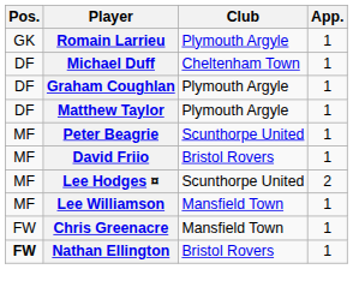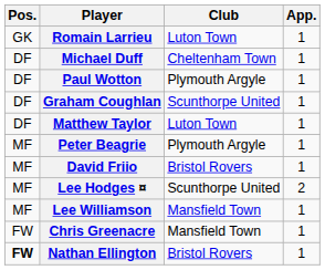 <table class="wikitable plainrowheaders" style="text-align: left">
 <tr>
 <th scope=col>Pos.</th>
 <th scope=col>Player</th>
 <th scope=col>Club</th>
 <th scope=col>App.</th>
 </tr>
 <tr>
 <td style=text-align:center>GK</td>
 <th scope=row><a href='#'>Romain Larrieu</a></th>
-<td><a href='#'>Plymouth Argyle</a></td>
+<td><a href='#'>Luton Town</a></td>
 <td style=text-align:center>1</td>
 </tr>
 <tr>
 <td style=text-align:center>DF</td>
 <th scope=row><a href='#'>Michael Duff</a></th>
 <td><a href='#'>Cheltenham Town</a></td>
 <td style=text-align:center>1</td>
 </tr>
 <tr>
 <td style=text-align:center>DF</td>
-<th scope=row><a href='#'>Graham Coughlan</a></th>
+<th scope=row><a href='#'>Paul Wotton</a></th>
 <td>Plymouth Argyle</td>
 <td style=text-align:center>1</td>
 </tr>
 <tr>
 <td style=text-align:center>DF</td>
+<th scope=row><a href='#'>Graham Coughlan</a></th>
+<td><a href='#'>Scunthorpe United</a></td>
+<td style=text-align:center>1</td>
+</tr>
+<tr>
+<td style=text-align:center>DF</td>
 <th scope=row><a href='#'>Matthew Taylor</a></th>
-<td>Plymouth Argyle</td>
+<td><a href='#'>Luton Town</a></td>
 <td style=text-align:center>1</td>
 </tr>
 <tr>
 <td style=text-align:center>MF</td>
 <th scope=row><a href='#'>Peter Beagrie</a></th>
-<td><a href='#'>Scunthorpe United</a></td>
+<td>Plymouth Argyle</td>
 <td style=text-align:center>1</td>
 </tr>
 <tr>
 <td style=text-align:center>MF</td>
 <th scope=row><a href='#'>David Friio</a></th>
 <td><a href='#'>Bristol Rovers</a></td>
 <td style=text-align:center>1</td>
 </tr>
 <tr>
 <td style=text-align:center>MF</td>
 <th scope=row><a href='#'>Lee Hodges</a> ¤</th>
 <td>Scunthorpe United</td>
 <td style=text-align:center>2</td>
 </tr>
 <tr>
 <td style=text-align:center>MF</td>
 <th scope=row><a href='#'>Lee Williamson</a></th>
 <td><a href='#'>Mansfield Town</a></td>
 <td style=text-align:center>1</td>
 </tr>
 <tr>
 <td style=text-align:center>FW</td>
 <th scope=row><a href='#'>Chris Greenacre</a></th>
 <td>Mansfield Town</td>
 <td style=text-align:center>1</td>
 </tr>
 <tr>
 <td style=text-align:center><strong>FW</strong></td>
 <th scope=row><a href='#'>Nathan Ellington</a></th>
 <td><a href='#'>Bristol Rovers</a></td>
 <td style=text-align:center>1</td>
 </tr>
 </table>
